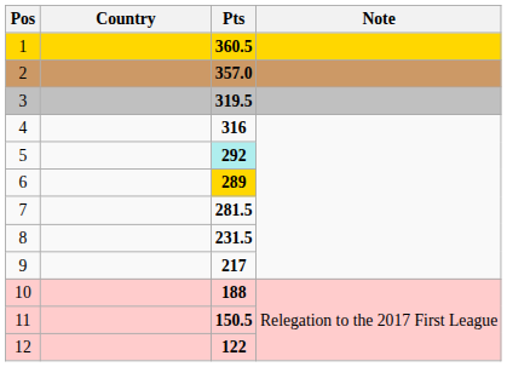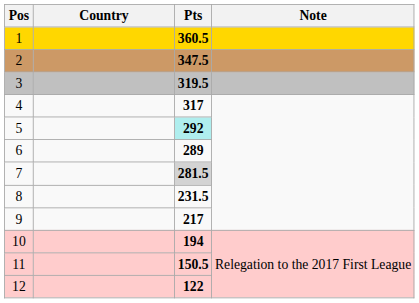 <table class="wikitable" style="text-align: center; font-size:95%">
 <tr>
 <th width="25">Pos</th>
 <th width="150">Country</th>
 <th width="25">Pts</th>
 <th>Note</th>
 </tr>
 <tr style="background:gold;">
 <td>1</td>
 <td align="left"><strong></strong></td>
 <td><strong>360.5</strong></td>
 <td></td>
 </tr>
 <tr style="background:#c96;">
 <td>2</td>
 <td align="left"><strong></strong></td>
-<td><strong>357.0</strong></td>
+<td><strong>347.5</strong></td>
 <td></td>
 </tr>
 <tr style="background:silver;">
 <td>3</td>
 <td align="left"><strong></strong></td>
 <td><strong>319.5</strong></td>
 <td></td>
 </tr>
 <tr>
 <td>4</td>
 <td align="left"><strong></strong></td>
-<td><strong>316</strong></td>
+<td><strong>317</strong></td>
 </tr>
 <tr>
 <td>5</td>
 <td align="left"><strong></strong></td>
 <td style="background: paleturquoise;"><strong>292</strong></td>
 </tr>
 <tr>
 <td>6</td>
 <td align="left"><strong></strong></td>
-<td style="background: gold;"><strong>289</strong></td>
+<td><strong>289</strong></td>
 </tr>
 <tr>
 <td>7</td>
 <td align="left"><strong></strong></td>
-<td><strong>281.5</strong></td>
+<td style="background: lightgrey;"><strong>281.5</strong></td>
 </tr>
 <tr>
 <td>8</td>
 <td align="left"><strong></strong></td>
 <td><strong>231.5</strong></td>
 </tr>
 <tr>
 <td>9</td>
 <td align="left"><strong></strong></td>
 <td><strong>217</strong></td>
 </tr>
 <tr bgcolor=ffcccc>
 <td>10</td>
 <td align="left"><strong></strong></td>
-<td><strong>188</strong></td>
+<td><strong>194</strong></td>
 <td rowspan=3>Relegation to the 2017 First League</td>
 </tr>
 <tr bgcolor=ffcccc>
 <td>11</td>
 <td align="left"><strong></strong></td>
 <td><strong>150.5</strong></td>
 </tr>
 <tr bgcolor=ffcccc>
 <td>12</td>
 <td align="left"><strong></strong></td>
 <td><strong>122</strong></td>
 </tr>
 </table>
